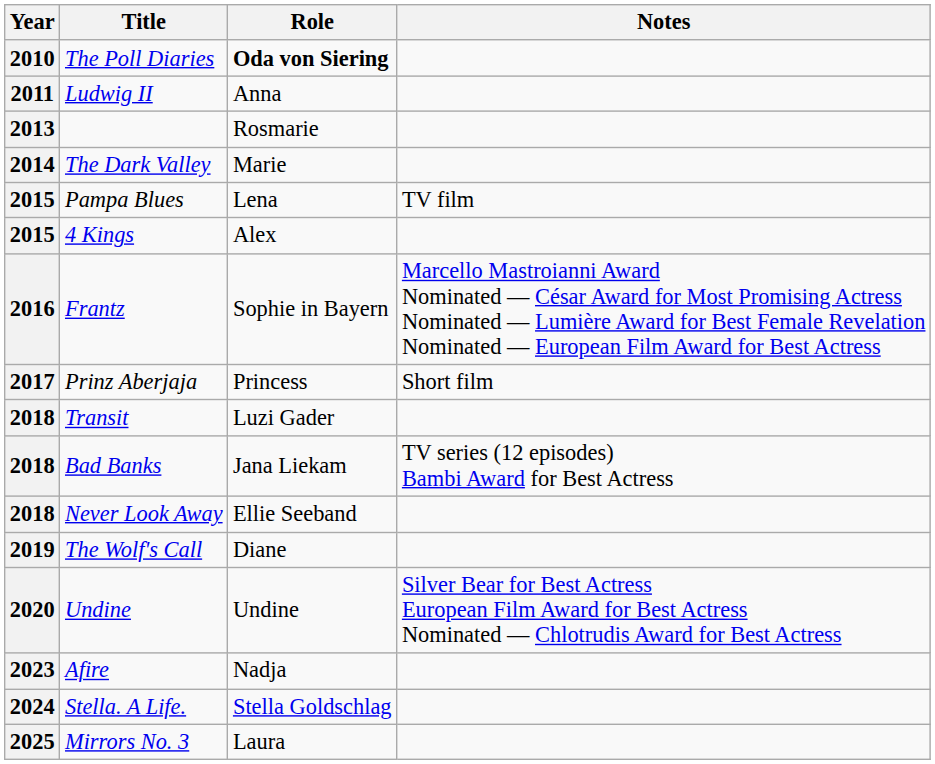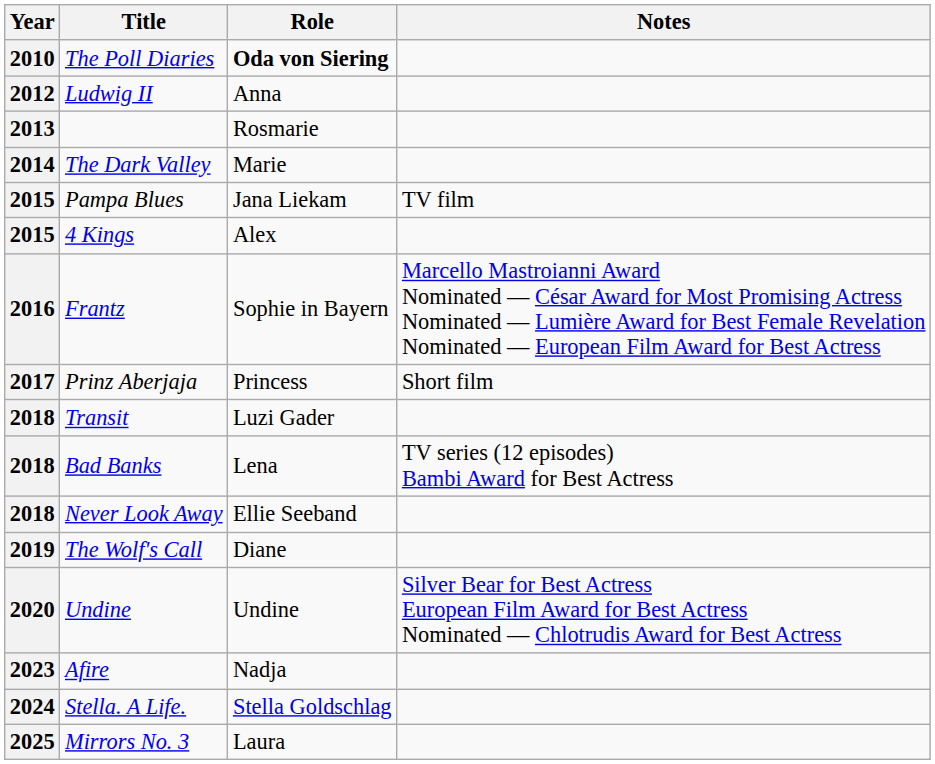 <table class="wikitable">
 <tr>
 <th>Year</th>
 <th>Title</th>
 <th>Role</th>
 <th class="unsortable">Notes</th>
 </tr>
 <tr>
 <th>2010</th>
 <td><em><a href='#'>The Poll Diaries</a></em></td>
 <td><strong>Oda von Siering</strong></td>
 <td></td>
 </tr>
 <tr>
-<th>2011</th>
+<th>2012</th>
 <td><em><a href='#'>Ludwig II</a></em></td>
 <td>Anna</td>
 <td></td>
 </tr>
 <tr>
 <th>2013</th>
 <td><em></em></td>
 <td>Rosmarie</td>
 <td></td>
 </tr>
 <tr>
 <th>2014</th>
 <td><em><a href='#'>The Dark Valley</a></em></td>
 <td>Marie</td>
 <td></td>
 </tr>
 <tr>
 <th>2015</th>
 <td><em>Pampa Blues</em></td>
-<td>Lena</td>
+<td>Jana Liekam</td>
 <td>TV film</td>
 </tr>
 <tr>
 <th>2015</th>
 <td><em><a href='#'>4 Kings</a></em></td>
 <td>Alex</td>
 <td></td>
 </tr>
 <tr>
 <th>2016</th>
 <td><em><a href='#'>Frantz</a></em></td>
 <td>Sophie in Bayern</td>
 <td><a href='#'>Marcello Mastroianni Award</a><br>Nominated — <a href='#'>César Award for Most Promising Actress</a><br>Nominated — <a href='#'>Lumière Award for Best Female Revelation</a><br>Nominated — <a href='#'>European Film Award for Best Actress</a></td>
 </tr>
 <tr>
 <th>2017</th>
 <td><em>Prinz Aberjaja</em></td>
 <td>Princess</td>
 <td>Short film</td>
 </tr>
 <tr>
 <th>2018</th>
 <td><em><a href='#'>Transit</a></em></td>
 <td>Luzi Gader</td>
 <td></td>
 </tr>
 <tr>
 <th>2018</th>
 <td><em><a href='#'>Bad Banks</a></em></td>
-<td>Jana Liekam</td>
+<td>Lena</td>
 <td>TV series (12 episodes)<br><a href='#'>Bambi Award</a> for Best Actress</td>
 </tr>
 <tr>
 <th>2018</th>
 <td><em><a href='#'>Never Look Away</a></em></td>
 <td>Ellie Seeband</td>
 <td></td>
 </tr>
 <tr>
 <th>2019</th>
 <td><em><a href='#'>The Wolf's Call</a></em></td>
 <td>Diane</td>
 <td></td>
 </tr>
 <tr>
 <th>2020</th>
 <td><em><a href='#'>Undine</a></em></td>
 <td>Undine</td>
 <td><a href='#'>Silver Bear for Best Actress</a><br><a href='#'>European Film Award for Best Actress</a><br>Nominated — <a href='#'>Chlotrudis Award for Best Actress</a></td>
 </tr>
 <tr>
 <th>2023</th>
 <td><em><a href='#'>Afire</a></em></td>
 <td>Nadja</td>
 <td></td>
 </tr>
 <tr>
 <th>2024</th>
 <td><em><a href='#'>Stella. A Life.</a></em></td>
 <td><a href='#'>Stella Goldschlag</a></td>
 <td></td>
 </tr>
 <tr>
 <th>2025</th>
 <td><em><a href='#'>Mirrors No. 3</a></em></td>
 <td>Laura</td>
 <td></td>
 </tr>
 </table>
